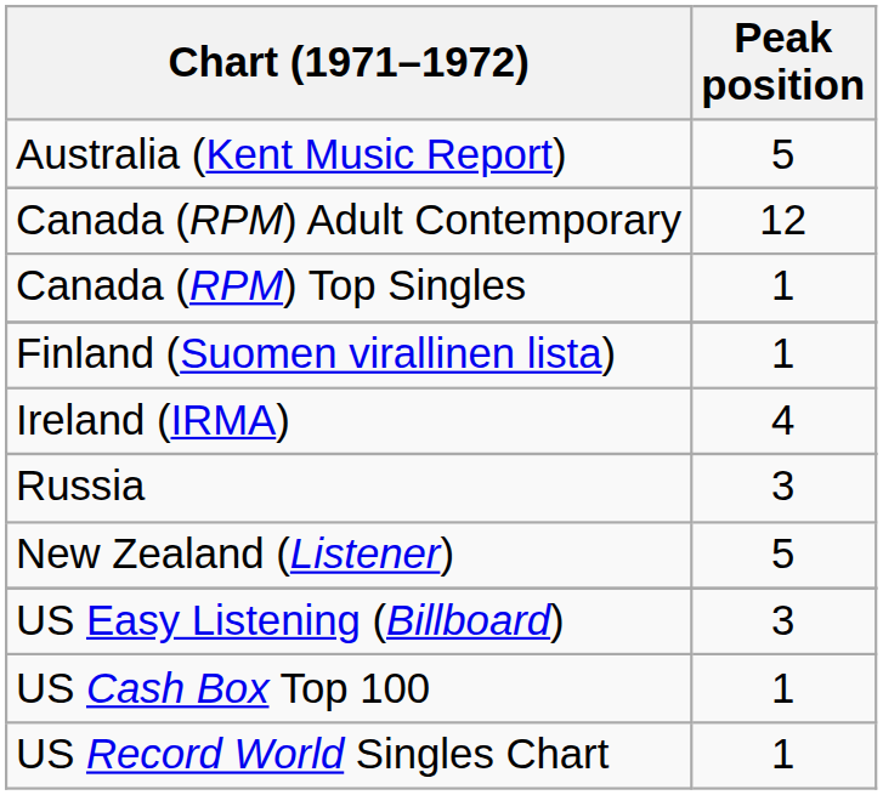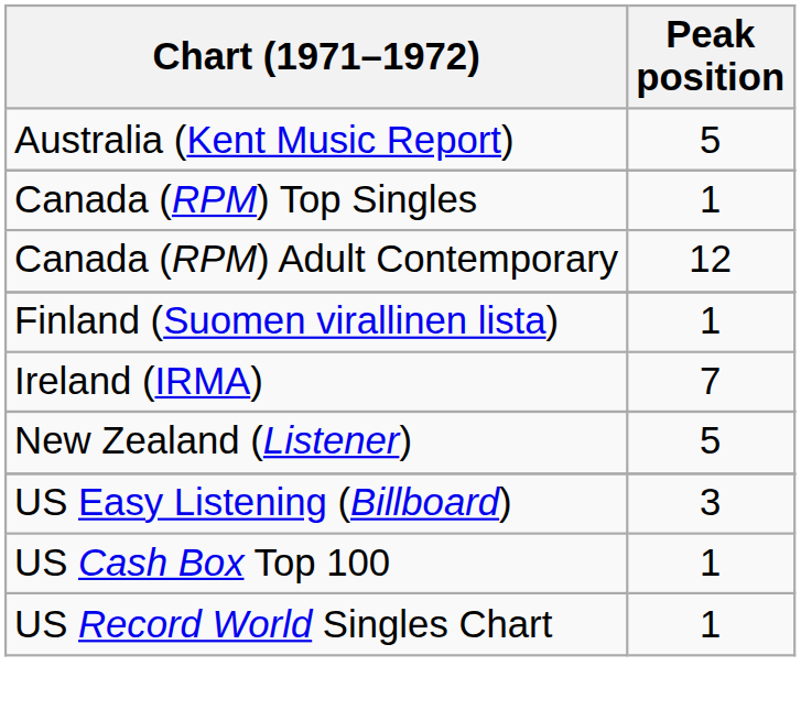 <table class="wikitable sortable">
 <tr>
 <th>Chart (1971–1972)</th>
 <th>Peak<br>position</th>
 </tr>
 <tr>
 <td>Australia (<a href='#'>Kent Music Report</a>)</td>
 <td align="center">5</td>
 </tr>
 <tr>
 </tr>
 <tr>
+<td>Canada (<em><a href='#'>RPM</a></em>) Top Singles</td>
+<td align="center">1</td>
+</tr>
+<tr>
 <td>Canada (<em>RPM</em>) Adult Contemporary</td>
 <td style="text-align:center;">12</td>
-</tr>
-<tr>
-<td>Canada (<em><a href='#'>RPM</a></em>) Top Singles</td>
-<td align="center">1</td>
 </tr>
 <tr>
 </tr>
 <tr>
 <td>Finland (<a href='#'>Suomen virallinen lista</a>)</td>
 <td align="center">1</td>
 </tr>
 <tr>
 <td>Ireland (<a href='#'>IRMA</a>)</td>
-<td align="center">4</td>
+<td align="center">7</td>
 </tr>
 <tr>
-</tr>
-<tr>
-<td>Russia</td>
-<td align="center">3</td>
 </tr>
 <tr>
 <td>New Zealand (<em><a href='#'>Listener</a></em>)</td>
 <td style="text-align:center;">5</td>
 </tr>
 <tr>
 </tr>
 <tr>
 </tr>
 <tr>
 </tr>
 <tr>
 <td>US <a href='#'>Easy Listening</a> (<em><a href='#'>Billboard</a></em>)</td>
 <td align="center">3</td>
 </tr>
 <tr>
 <td align="left">US <em><a href='#'>Cash Box</a></em> Top 100</td>
 <td align="center">1</td>
 </tr>
 <tr>
 <td align="left">US <em><a href='#'>Record World</a></em> Singles Chart </td>
 <td align="center">1</td>
 </tr>
 </table>
